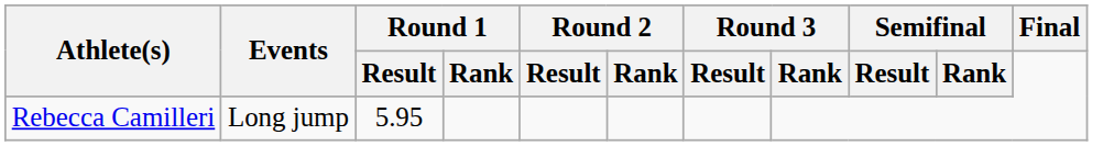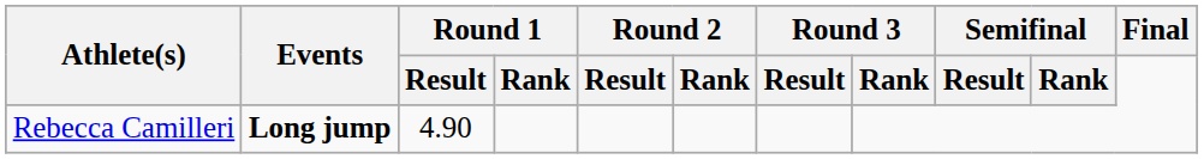 <table class=wikitable style="font-size:90%">
 <tr>
 <th rowspan="2">Athlete(s)</th>
 <th rowspan="2">Events</th>
 <th colspan="2">Round 1</th>
 <th colspan="2">Round 2</th>
 <th colspan="2">Round 3</th>
 <th colspan="2">Semifinal</th>
 <th colspan="2">Final</th>
 </tr>
 <tr>
 <th>Result</th>
 <th>Rank</th>
 <th>Result</th>
 <th>Rank</th>
 <th>Result</th>
 <th>Rank</th>
 <th>Result</th>
 <th>Rank</th>
 </tr>
 <tr>
 <td><a href='#'>Rebecca Camilleri</a></td>
-<td>Long jump</td>
-<td align=center>5.95</td>
+<td><strong>Long jump</strong></td>
+<td align=center>4.90</td>
 <td align=center></td>
 <td align=center></td>
 <td align=center></td>
 <td align=center></td>
 </tr>
 </table>
